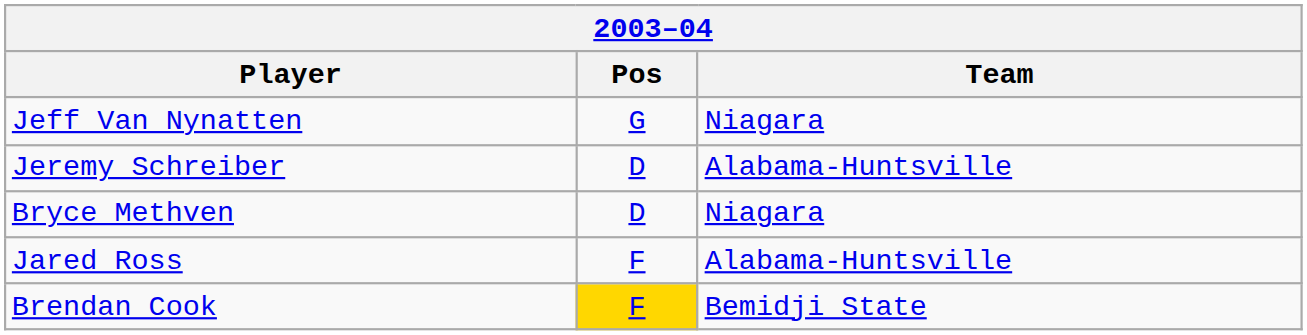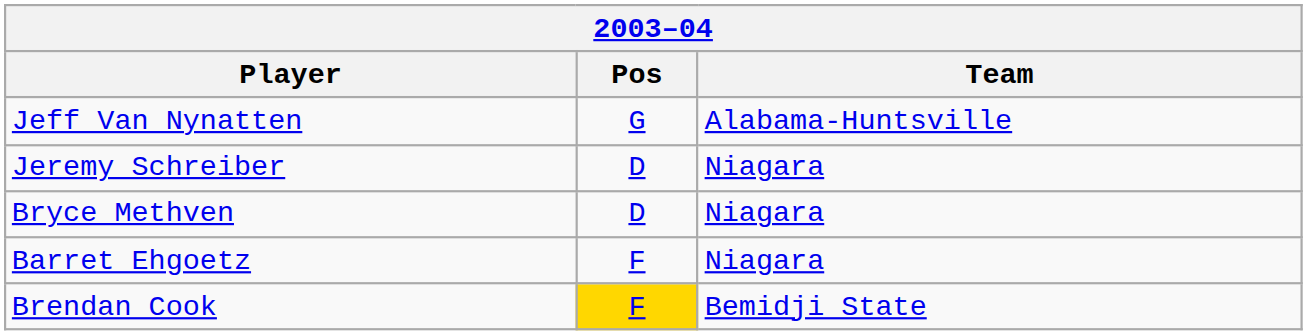 <table class="wikitable" width=95%>
 <tr>
 <th colspan=3><a href='#'>2003–04</a></th>
 </tr>
 <tr>
 <th>Player</th>
 <th>Pos</th>
 <th>Team</th>
 </tr>
 <tr>
 <td><a href='#'>Jeff Van Nynatten</a></td>
 <td style="text-align:center;"><a href='#'>G</a></td>
-<td><a href='#'>Niagara</a></td>
+<td><a href='#'>Alabama-Huntsville</a></td>
 </tr>
 <tr>
 <td><a href='#'>Jeremy Schreiber</a></td>
 <td style="text-align:center;"><a href='#'>D</a></td>
-<td><a href='#'>Alabama-Huntsville</a></td>
+<td><a href='#'>Niagara</a></td>
 </tr>
 <tr>
 <td><a href='#'>Bryce Methven</a></td>
 <td style="text-align:center;"><a href='#'>D</a></td>
 <td><a href='#'>Niagara</a></td>
 </tr>
 <tr>
-<td><a href='#'>Jared Ross</a></td>
+<td><a href='#'>Barret Ehgoetz</a></td>
 <td style="text-align:center;"><a href='#'>F</a></td>
-<td><a href='#'>Alabama-Huntsville</a></td>
+<td><a href='#'>Niagara</a></td>
 </tr>
 <tr>
 <td><a href='#'>Brendan Cook</a></td>
 <td style="background: gold; text-align:center;"><a href='#'>F</a></td>
 <td><a href='#'>Bemidji State</a></td>
 </tr>
 </table>
